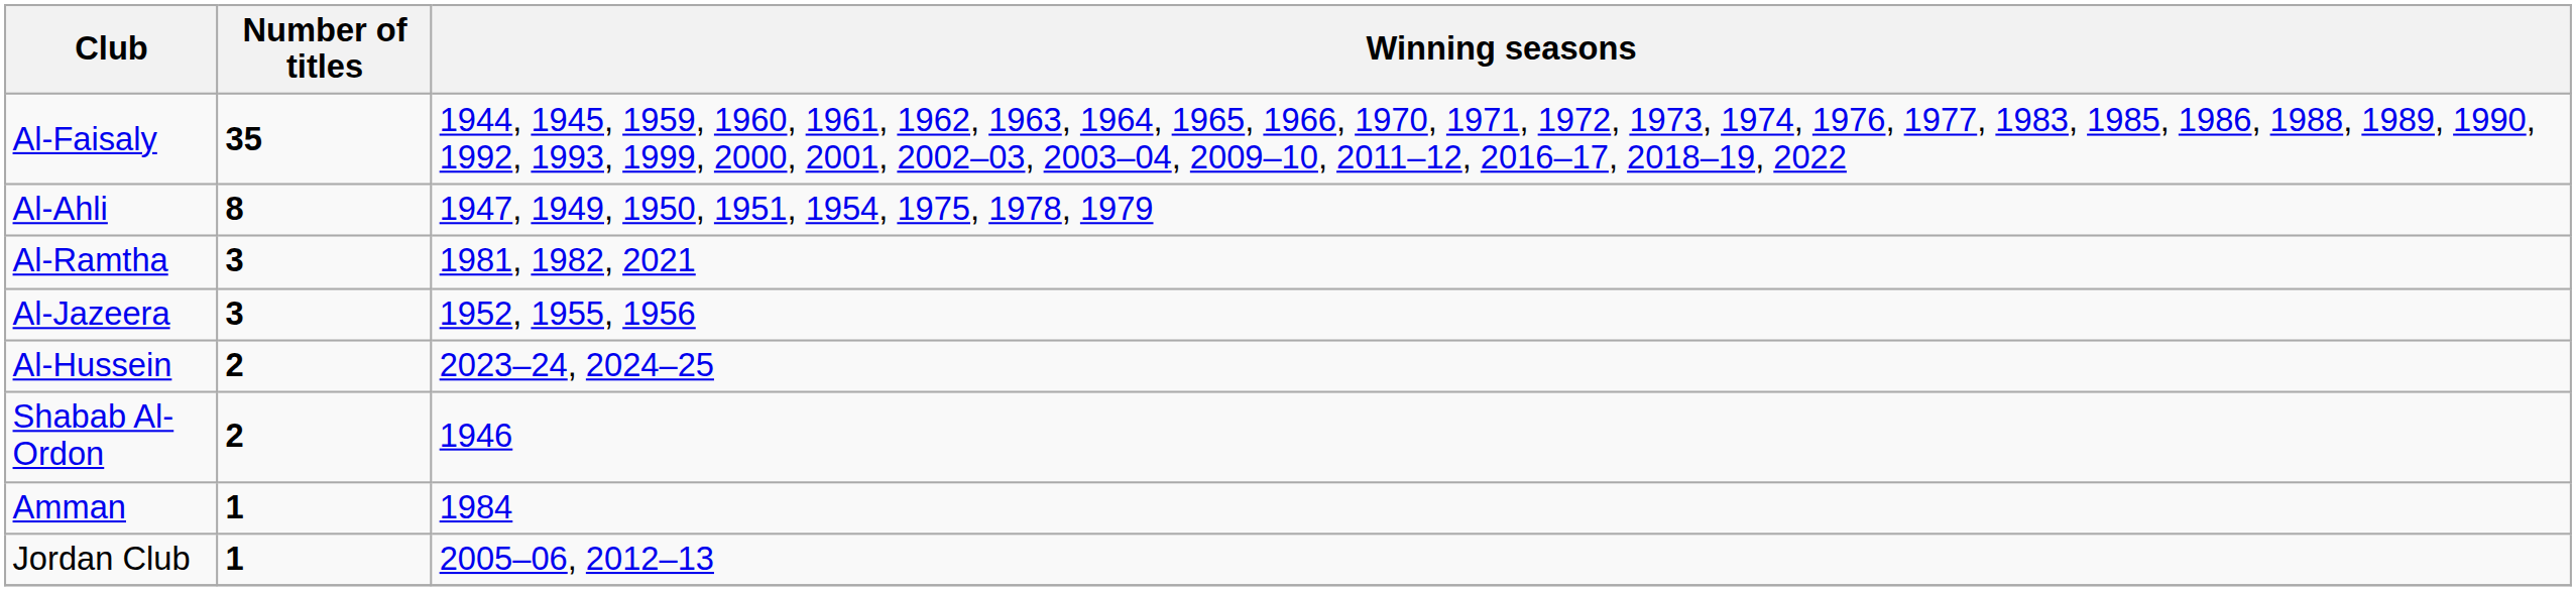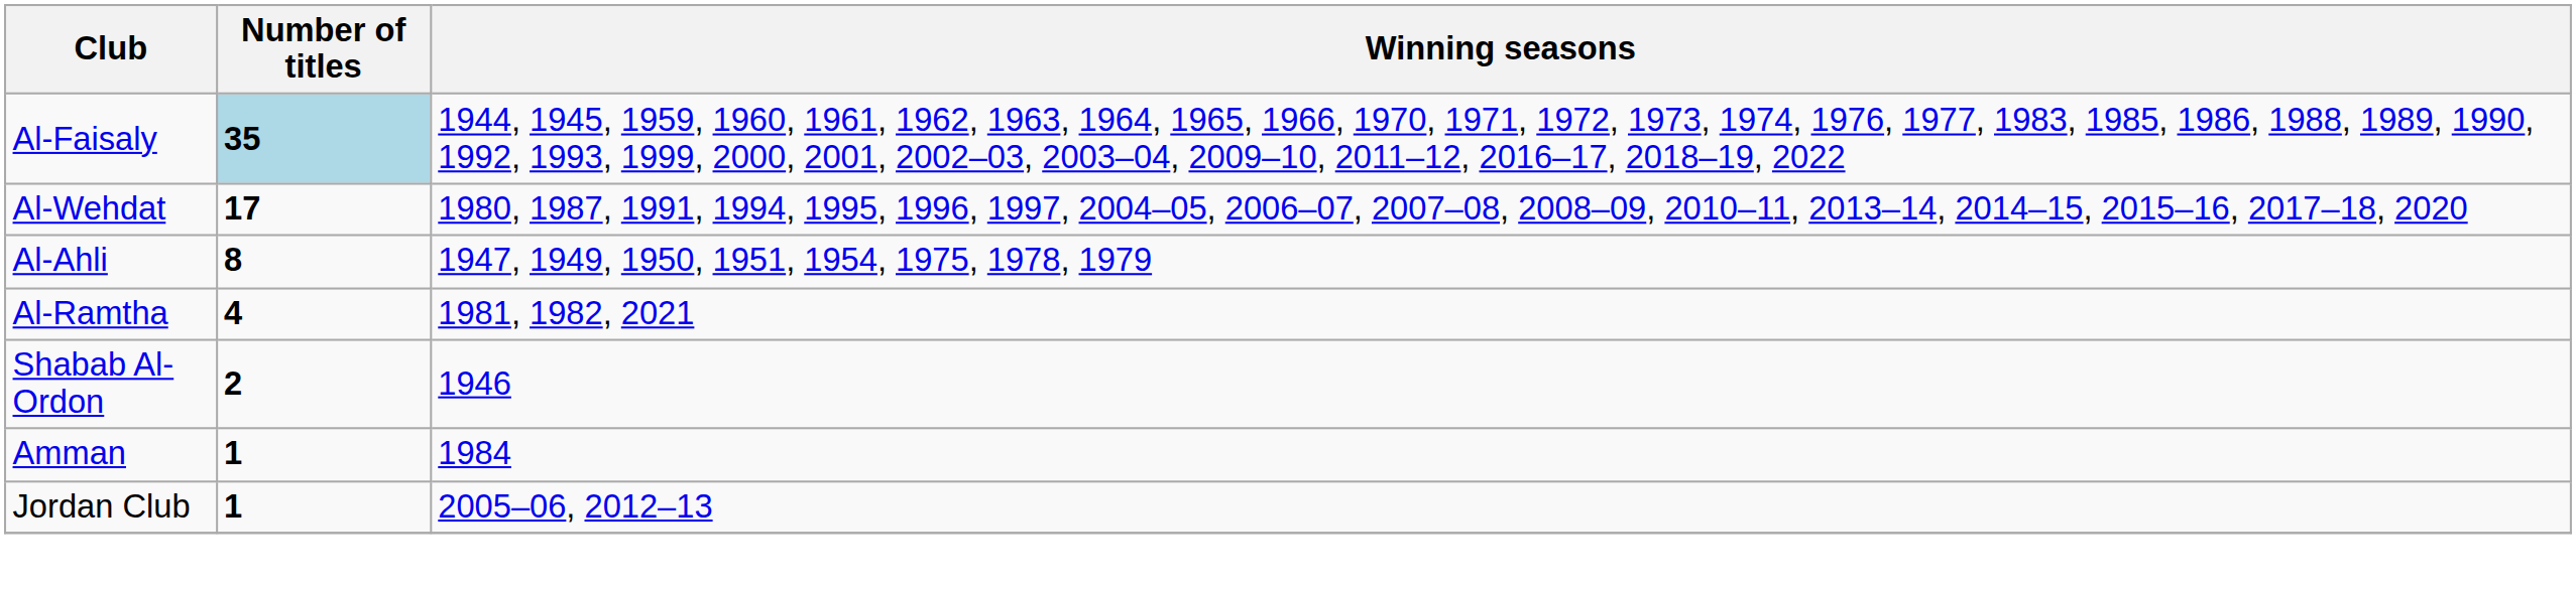 <table class="wikitable">
 <tr>
 <th><strong>Club</strong></th>
 <th><strong>Number of titles</strong></th>
 <th><strong>Winning seasons</strong></th>
 </tr>
 <tr>
 <td><a href='#'>Al-Faisaly</a></td>
-<td><strong>35</strong></td>
+<td style="background: lightblue;"><strong>35</strong></td>
 <td><a href='#'>1944</a>, <a href='#'>1945</a>, <a href='#'>1959</a>, <a href='#'>1960</a>, <a href='#'>1961</a>, <a href='#'>1962</a>, <a href='#'>1963</a>, <a href='#'>1964</a>, <a href='#'>1965</a>, <a href='#'>1966</a>, <a href='#'>1970</a>, <a href='#'>1971</a>, <a href='#'>1972</a>, <a href='#'>1973</a>, <a href='#'>1974</a>, <a href='#'>1976</a>, <a href='#'>1977</a>, <a href='#'>1983</a>, <a href='#'>1985</a>, <a href='#'>1986</a>, <a href='#'>1988</a>, <a href='#'>1989</a>, <a href='#'>1990</a>, <a href='#'>1992</a>, <a href='#'>1993</a>, <a href='#'>1999</a>, <a href='#'>2000</a>, <a href='#'>2001</a>, <a href='#'>2002–03</a>, <a href='#'>2003–04</a>, <a href='#'>2009–10</a>, <a href='#'>2011–12</a>, <a href='#'>2016–17</a>, <a href='#'>2018–19</a>, <a href='#'>2022</a></td>
+</tr>
+<tr>
+<td><a href='#'>Al-Wehdat</a></td>
+<td><strong>17</strong></td>
+<td><a href='#'>1980</a>, <a href='#'>1987</a>, <a href='#'>1991</a>, <a href='#'>1994</a>, <a href='#'>1995</a>, <a href='#'>1996</a>, <a href='#'>1997</a>, <a href='#'>2004–05</a>, <a href='#'>2006–07</a>, <a href='#'>2007–08</a>, <a href='#'>2008–09</a>, <a href='#'>2010–11</a>, <a href='#'>2013–14</a>, <a href='#'>2014–15</a>, <a href='#'>2015–16</a>, <a href='#'>2017–18</a>, <a href='#'>2020</a></td>
 </tr>
 <tr>
 <td><a href='#'>Al-Ahli</a></td>
 <td><strong>8</strong></td>
 <td><a href='#'>1947</a>, <a href='#'>1949</a>, <a href='#'>1950</a>, <a href='#'>1951</a>, <a href='#'>1954</a>, <a href='#'>1975</a>, <a href='#'>1978</a>, <a href='#'>1979</a></td>
 </tr>
 <tr>
 <td><a href='#'>Al-Ramtha</a></td>
-<td><strong>3</strong></td>
+<td><strong>4</strong></td>
 <td><a href='#'>1981</a>, <a href='#'>1982</a>, <a href='#'>2021</a></td>
-</tr>
-<tr>
-<td><a href='#'>Al-Jazeera</a></td>
-<td><strong>3</strong></td>
-<td><a href='#'>1952</a>, <a href='#'>1955</a>, <a href='#'>1956</a></td>
-</tr>
-<tr>
-<td><a href='#'>Al-Hussein</a></td>
-<td><strong>2</strong></td>
-<td><a href='#'>2023–24</a>, <a href='#'>2024–25</a></td>
 </tr>
 <tr>
 <td><a href='#'>Shabab Al-Ordon</a></td>
 <td><strong>2</strong></td>
 <td><a href='#'>1946</a></td>
 </tr>
 <tr>
 <td><a href='#'>Amman</a></td>
 <td><strong>1</strong></td>
 <td><a href='#'>1984</a></td>
 </tr>
 <tr>
 <td>Jordan Club</td>
 <td><strong>1</strong></td>
 <td><a href='#'>2005–06</a>, <a href='#'>2012–13</a></td>
 </tr>
 <tr>
 </tr>
 </table>
